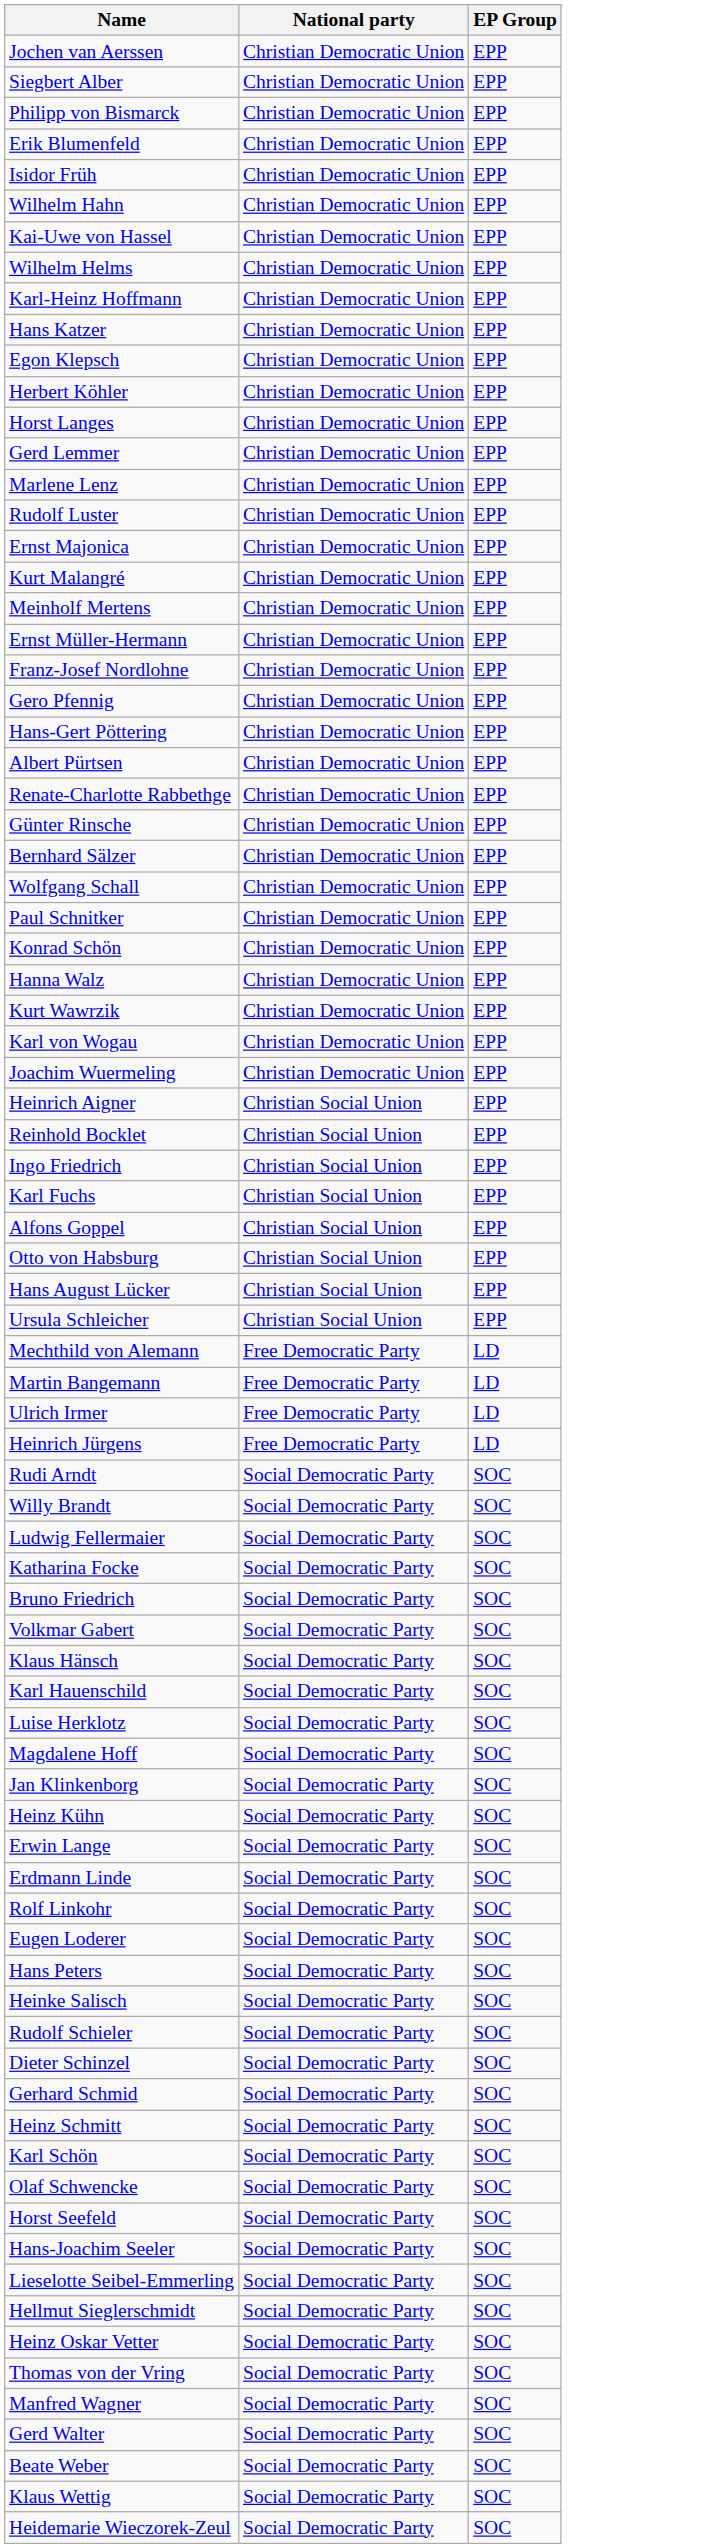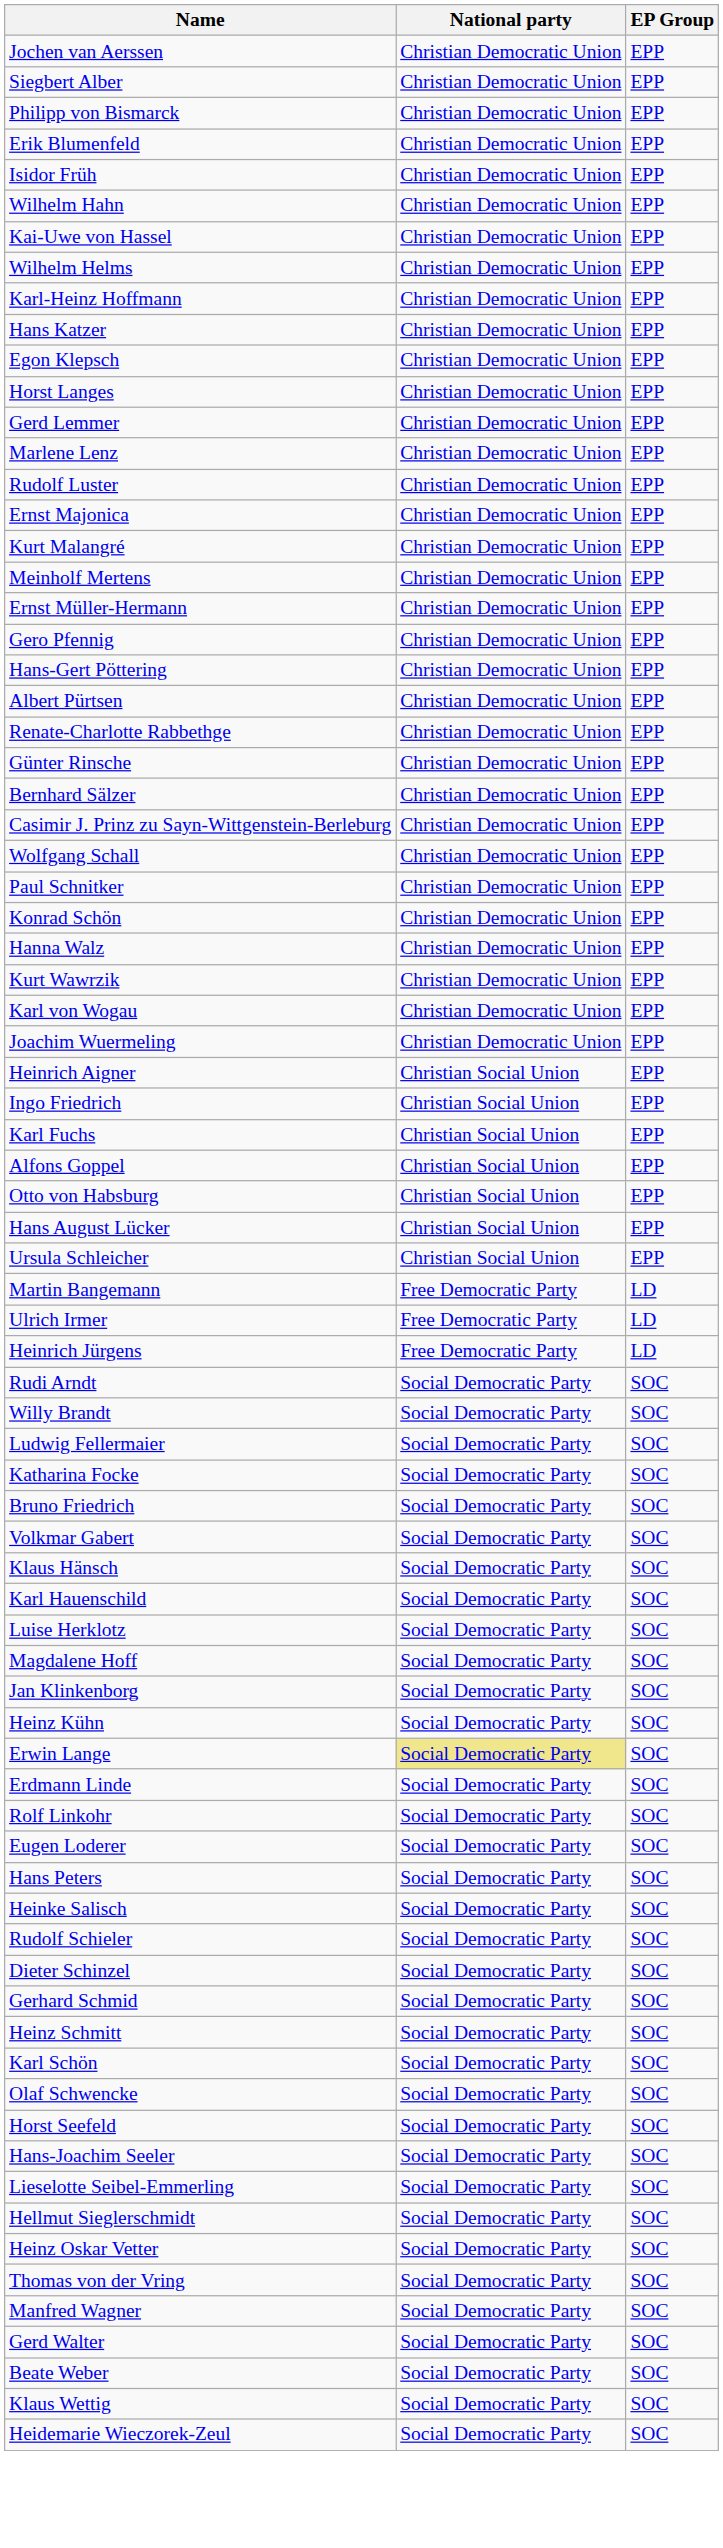 <table class="sortable wikitable">
 <tr>
 <th>Name</th>
 <th>National party</th>
 <th>EP Group</th>
 </tr>
 <tr>
 <td><a href='#'>Jochen van Aerssen</a></td>
 <td> <a href='#'>Christian Democratic Union</a></td>
 <td> <a href='#'>EPP</a></td>
 </tr>
 <tr>
 <td><a href='#'>Siegbert Alber</a></td>
 <td> <a href='#'>Christian Democratic Union</a></td>
 <td> <a href='#'>EPP</a></td>
 </tr>
 <tr>
 <td><a href='#'>Philipp von Bismarck</a></td>
 <td> <a href='#'>Christian Democratic Union</a></td>
 <td> <a href='#'>EPP</a></td>
 </tr>
 <tr>
 <td><a href='#'>Erik Blumenfeld</a></td>
 <td> <a href='#'>Christian Democratic Union</a></td>
 <td> <a href='#'>EPP</a></td>
 </tr>
 <tr>
 <td><a href='#'>Isidor Früh</a></td>
 <td> <a href='#'>Christian Democratic Union</a></td>
 <td> <a href='#'>EPP</a></td>
 </tr>
 <tr>
 <td><a href='#'>Wilhelm Hahn</a></td>
 <td> <a href='#'>Christian Democratic Union</a></td>
 <td> <a href='#'>EPP</a></td>
 </tr>
 <tr>
 <td><a href='#'>Kai-Uwe von Hassel</a></td>
 <td> <a href='#'>Christian Democratic Union</a></td>
 <td> <a href='#'>EPP</a></td>
 </tr>
 <tr>
 <td><a href='#'>Wilhelm Helms</a></td>
 <td> <a href='#'>Christian Democratic Union</a></td>
 <td> <a href='#'>EPP</a></td>
 </tr>
 <tr>
 <td><a href='#'>Karl-Heinz Hoffmann</a></td>
 <td> <a href='#'>Christian Democratic Union</a></td>
 <td> <a href='#'>EPP</a></td>
 </tr>
 <tr>
 <td><a href='#'>Hans Katzer</a></td>
 <td> <a href='#'>Christian Democratic Union</a></td>
 <td> <a href='#'>EPP</a></td>
 </tr>
 <tr>
 <td><a href='#'>Egon Klepsch</a></td>
 <td> <a href='#'>Christian Democratic Union</a></td>
 <td> <a href='#'>EPP</a></td>
 </tr>
 <tr>
-<td><a href='#'>Herbert Köhler</a></td>
-<td> <a href='#'>Christian Democratic Union</a></td>
-<td> <a href='#'>EPP</a></td>
-</tr>
-<tr>
 <td><a href='#'>Horst Langes</a></td>
 <td> <a href='#'>Christian Democratic Union</a></td>
 <td> <a href='#'>EPP</a></td>
 </tr>
 <tr>
 <td><a href='#'>Gerd Lemmer</a></td>
 <td> <a href='#'>Christian Democratic Union</a></td>
 <td> <a href='#'>EPP</a></td>
 </tr>
 <tr>
 <td><a href='#'>Marlene Lenz</a></td>
 <td> <a href='#'>Christian Democratic Union</a></td>
 <td> <a href='#'>EPP</a></td>
 </tr>
 <tr>
 <td><a href='#'>Rudolf Luster</a></td>
 <td> <a href='#'>Christian Democratic Union</a></td>
 <td> <a href='#'>EPP</a></td>
 </tr>
 <tr>
 <td><a href='#'>Ernst Majonica</a></td>
 <td> <a href='#'>Christian Democratic Union</a></td>
 <td> <a href='#'>EPP</a></td>
 </tr>
 <tr>
 <td><a href='#'>Kurt Malangré</a></td>
 <td> <a href='#'>Christian Democratic Union</a></td>
 <td> <a href='#'>EPP</a></td>
 </tr>
 <tr>
 <td><a href='#'>Meinholf Mertens</a></td>
 <td> <a href='#'>Christian Democratic Union</a></td>
 <td> <a href='#'>EPP</a></td>
 </tr>
 <tr>
 <td><a href='#'>Ernst Müller-Hermann</a></td>
 <td> <a href='#'>Christian Democratic Union</a></td>
 <td> <a href='#'>EPP</a></td>
 </tr>
 <tr>
-<td><a href='#'>Franz-Josef Nordlohne</a></td>
-<td> <a href='#'>Christian Democratic Union</a></td>
-<td> <a href='#'>EPP</a></td>
-</tr>
-<tr>
 <td><a href='#'>Gero Pfennig</a></td>
 <td> <a href='#'>Christian Democratic Union</a></td>
 <td> <a href='#'>EPP</a></td>
 </tr>
 <tr>
 <td><a href='#'>Hans-Gert Pöttering</a></td>
 <td> <a href='#'>Christian Democratic Union</a></td>
 <td> <a href='#'>EPP</a></td>
 </tr>
 <tr>
 <td><a href='#'>Albert Pürtsen</a></td>
 <td> <a href='#'>Christian Democratic Union</a></td>
 <td> <a href='#'>EPP</a></td>
 </tr>
 <tr>
 <td><a href='#'>Renate-Charlotte Rabbethge</a></td>
 <td> <a href='#'>Christian Democratic Union</a></td>
 <td> <a href='#'>EPP</a></td>
 </tr>
 <tr>
 <td><a href='#'>Günter Rinsche</a></td>
 <td> <a href='#'>Christian Democratic Union</a></td>
 <td> <a href='#'>EPP</a></td>
 </tr>
 <tr>
 <td><a href='#'>Bernhard Sälzer</a></td>
+<td> <a href='#'>Christian Democratic Union</a></td>
+<td> <a href='#'>EPP</a></td>
+</tr>
+<tr>
+<td><a href='#'>Casimir J. Prinz zu Sayn-Wittgenstein-Berleburg</a></td>
 <td> <a href='#'>Christian Democratic Union</a></td>
 <td> <a href='#'>EPP</a></td>
 </tr>
 <tr>
 <td><a href='#'>Wolfgang Schall</a></td>
 <td> <a href='#'>Christian Democratic Union</a></td>
 <td> <a href='#'>EPP</a></td>
 </tr>
 <tr>
 <td><a href='#'>Paul Schnitker</a></td>
 <td> <a href='#'>Christian Democratic Union</a></td>
 <td> <a href='#'>EPP</a></td>
 </tr>
 <tr>
 <td><a href='#'>Konrad Schön</a></td>
 <td> <a href='#'>Christian Democratic Union</a></td>
 <td> <a href='#'>EPP</a></td>
 </tr>
 <tr>
 <td><a href='#'>Hanna Walz</a></td>
 <td> <a href='#'>Christian Democratic Union</a></td>
 <td> <a href='#'>EPP</a></td>
 </tr>
 <tr>
 <td><a href='#'>Kurt Wawrzik</a></td>
 <td> <a href='#'>Christian Democratic Union</a></td>
 <td> <a href='#'>EPP</a></td>
 </tr>
 <tr>
 <td><a href='#'>Karl von Wogau</a></td>
 <td> <a href='#'>Christian Democratic Union</a></td>
 <td> <a href='#'>EPP</a></td>
 </tr>
 <tr>
 <td><a href='#'>Joachim Wuermeling</a></td>
 <td> <a href='#'>Christian Democratic Union</a></td>
 <td> <a href='#'>EPP</a></td>
 </tr>
 <tr>
 <td><a href='#'>Heinrich Aigner</a></td>
 <td> <a href='#'>Christian Social Union</a></td>
 <td> <a href='#'>EPP</a></td>
 </tr>
 <tr>
-<td><a href='#'>Reinhold Bocklet</a></td>
-<td> <a href='#'>Christian Social Union</a></td>
-<td> <a href='#'>EPP</a></td>
-</tr>
-<tr>
 <td><a href='#'>Ingo Friedrich</a></td>
 <td> <a href='#'>Christian Social Union</a></td>
 <td> <a href='#'>EPP</a></td>
 </tr>
 <tr>
 <td><a href='#'>Karl Fuchs</a></td>
 <td> <a href='#'>Christian Social Union</a></td>
 <td> <a href='#'>EPP</a></td>
 </tr>
 <tr>
 <td><a href='#'>Alfons Goppel</a></td>
 <td> <a href='#'>Christian Social Union</a></td>
 <td> <a href='#'>EPP</a></td>
 </tr>
 <tr>
 <td><a href='#'>Otto von Habsburg</a></td>
 <td> <a href='#'>Christian Social Union</a></td>
 <td> <a href='#'>EPP</a></td>
 </tr>
 <tr>
 <td><a href='#'>Hans August Lücker</a></td>
 <td> <a href='#'>Christian Social Union</a></td>
 <td> <a href='#'>EPP</a></td>
 </tr>
 <tr>
 <td><a href='#'>Ursula Schleicher</a></td>
 <td> <a href='#'>Christian Social Union</a></td>
 <td> <a href='#'>EPP</a></td>
-</tr>
-<tr>
-<td><a href='#'>Mechthild von Alemann</a></td>
-<td> <a href='#'>Free Democratic Party</a></td>
-<td> <a href='#'>LD</a></td>
 </tr>
 <tr>
 <td><a href='#'>Martin Bangemann</a></td>
 <td> <a href='#'>Free Democratic Party</a></td>
 <td> <a href='#'>LD</a></td>
 </tr>
 <tr>
 <td><a href='#'>Ulrich Irmer</a></td>
 <td> <a href='#'>Free Democratic Party</a></td>
 <td> <a href='#'>LD</a></td>
 </tr>
 <tr>
 <td><a href='#'>Heinrich Jürgens</a></td>
 <td> <a href='#'>Free Democratic Party</a></td>
 <td> <a href='#'>LD</a></td>
 </tr>
 <tr>
 <td><a href='#'>Rudi Arndt</a></td>
 <td> <a href='#'>Social Democratic Party</a></td>
 <td> <a href='#'>SOC</a></td>
 </tr>
 <tr>
 <td><a href='#'>Willy Brandt</a></td>
 <td> <a href='#'>Social Democratic Party</a></td>
 <td> <a href='#'>SOC</a></td>
 </tr>
 <tr>
 <td><a href='#'>Ludwig Fellermaier</a></td>
 <td> <a href='#'>Social Democratic Party</a></td>
 <td> <a href='#'>SOC</a></td>
 </tr>
 <tr>
 <td><a href='#'>Katharina Focke</a></td>
 <td> <a href='#'>Social Democratic Party</a></td>
 <td> <a href='#'>SOC</a></td>
 </tr>
 <tr>
 <td><a href='#'>Bruno Friedrich</a></td>
 <td> <a href='#'>Social Democratic Party</a></td>
 <td> <a href='#'>SOC</a></td>
 </tr>
 <tr>
 <td><a href='#'>Volkmar Gabert</a></td>
 <td> <a href='#'>Social Democratic Party</a></td>
 <td> <a href='#'>SOC</a></td>
 </tr>
 <tr>
 <td><a href='#'>Klaus Hänsch</a></td>
 <td> <a href='#'>Social Democratic Party</a></td>
 <td> <a href='#'>SOC</a></td>
 </tr>
 <tr>
 <td><a href='#'>Karl Hauenschild</a></td>
 <td> <a href='#'>Social Democratic Party</a></td>
 <td> <a href='#'>SOC</a></td>
 </tr>
 <tr>
 <td><a href='#'>Luise Herklotz</a></td>
 <td> <a href='#'>Social Democratic Party</a></td>
 <td> <a href='#'>SOC</a></td>
 </tr>
 <tr>
 <td><a href='#'>Magdalene Hoff</a></td>
 <td> <a href='#'>Social Democratic Party</a></td>
 <td> <a href='#'>SOC</a></td>
 </tr>
 <tr>
 <td><a href='#'>Jan Klinkenborg</a></td>
 <td> <a href='#'>Social Democratic Party</a></td>
 <td> <a href='#'>SOC</a></td>
 </tr>
 <tr>
 <td><a href='#'>Heinz Kühn</a></td>
 <td> <a href='#'>Social Democratic Party</a></td>
 <td> <a href='#'>SOC</a></td>
 </tr>
 <tr>
 <td><a href='#'>Erwin Lange</a></td>
-<td> <a href='#'>Social Democratic Party</a></td>
+<td style="background: khaki;"> <a href='#'>Social Democratic Party</a></td>
 <td> <a href='#'>SOC</a></td>
 </tr>
 <tr>
 <td><a href='#'>Erdmann Linde</a></td>
 <td> <a href='#'>Social Democratic Party</a></td>
 <td> <a href='#'>SOC</a></td>
 </tr>
 <tr>
 <td><a href='#'>Rolf Linkohr</a></td>
 <td> <a href='#'>Social Democratic Party</a></td>
 <td> <a href='#'>SOC</a></td>
 </tr>
 <tr>
 <td><a href='#'>Eugen Loderer</a></td>
 <td> <a href='#'>Social Democratic Party</a></td>
 <td> <a href='#'>SOC</a></td>
 </tr>
 <tr>
 <td><a href='#'>Hans Peters</a></td>
 <td> <a href='#'>Social Democratic Party</a></td>
 <td> <a href='#'>SOC</a></td>
 </tr>
 <tr>
 <td><a href='#'>Heinke Salisch</a></td>
 <td> <a href='#'>Social Democratic Party</a></td>
 <td> <a href='#'>SOC</a></td>
 </tr>
 <tr>
 <td><a href='#'>Rudolf Schieler</a></td>
 <td> <a href='#'>Social Democratic Party</a></td>
 <td> <a href='#'>SOC</a></td>
 </tr>
 <tr>
 <td><a href='#'>Dieter Schinzel</a></td>
 <td> <a href='#'>Social Democratic Party</a></td>
 <td> <a href='#'>SOC</a></td>
 </tr>
 <tr>
 <td><a href='#'>Gerhard Schmid</a></td>
 <td> <a href='#'>Social Democratic Party</a></td>
 <td> <a href='#'>SOC</a></td>
 </tr>
 <tr>
 <td><a href='#'>Heinz Schmitt</a></td>
 <td> <a href='#'>Social Democratic Party</a></td>
 <td> <a href='#'>SOC</a></td>
 </tr>
 <tr>
 <td><a href='#'>Karl Schön</a></td>
 <td> <a href='#'>Social Democratic Party</a></td>
 <td> <a href='#'>SOC</a></td>
 </tr>
 <tr>
 <td><a href='#'>Olaf Schwencke</a></td>
 <td> <a href='#'>Social Democratic Party</a></td>
 <td> <a href='#'>SOC</a></td>
 </tr>
 <tr>
 <td><a href='#'>Horst Seefeld</a></td>
 <td> <a href='#'>Social Democratic Party</a></td>
 <td> <a href='#'>SOC</a></td>
 </tr>
 <tr>
 <td><a href='#'>Hans-Joachim Seeler</a></td>
 <td> <a href='#'>Social Democratic Party</a></td>
 <td> <a href='#'>SOC</a></td>
 </tr>
 <tr>
 <td><a href='#'>Lieselotte Seibel-Emmerling</a></td>
 <td> <a href='#'>Social Democratic Party</a></td>
 <td> <a href='#'>SOC</a></td>
 </tr>
 <tr>
 <td><a href='#'>Hellmut Sieglerschmidt</a></td>
 <td> <a href='#'>Social Democratic Party</a></td>
 <td> <a href='#'>SOC</a></td>
 </tr>
 <tr>
 <td><a href='#'>Heinz Oskar Vetter</a></td>
 <td> <a href='#'>Social Democratic Party</a></td>
 <td> <a href='#'>SOC</a></td>
 </tr>
 <tr>
 <td><a href='#'>Thomas von der Vring</a></td>
 <td> <a href='#'>Social Democratic Party</a></td>
 <td> <a href='#'>SOC</a></td>
 </tr>
 <tr>
 <td><a href='#'>Manfred Wagner</a></td>
 <td> <a href='#'>Social Democratic Party</a></td>
 <td> <a href='#'>SOC</a></td>
 </tr>
 <tr>
 <td><a href='#'>Gerd Walter</a></td>
 <td> <a href='#'>Social Democratic Party</a></td>
 <td> <a href='#'>SOC</a></td>
 </tr>
 <tr>
 <td><a href='#'>Beate Weber</a></td>
 <td> <a href='#'>Social Democratic Party</a></td>
 <td> <a href='#'>SOC</a></td>
 </tr>
 <tr>
 <td><a href='#'>Klaus Wettig</a></td>
 <td> <a href='#'>Social Democratic Party</a></td>
 <td> <a href='#'>SOC</a></td>
 </tr>
 <tr>
 <td><a href='#'>Heidemarie Wieczorek-Zeul</a></td>
 <td> <a href='#'>Social Democratic Party</a></td>
 <td> <a href='#'>SOC</a></td>
 </tr>
 </table>
